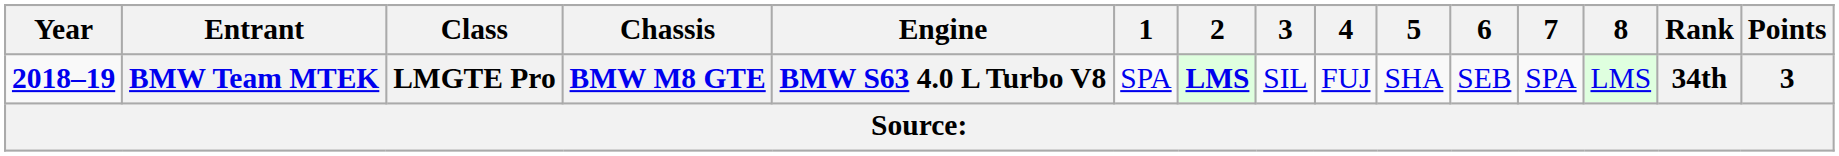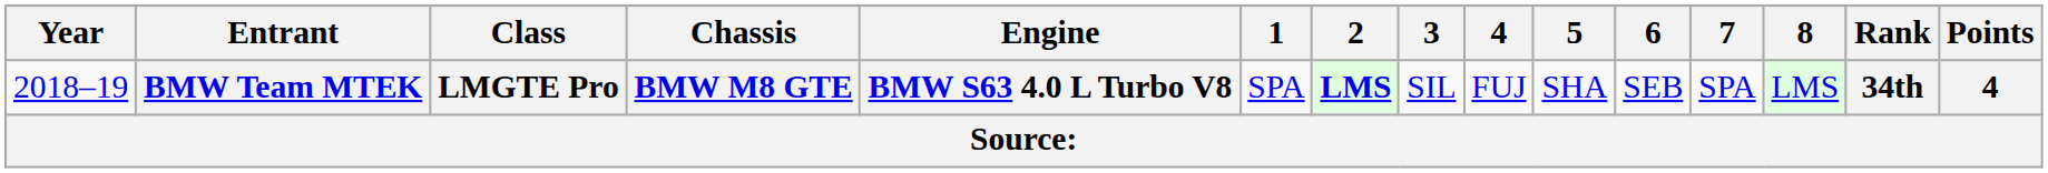 <table class="wikitable" style="text-align:center; font-size:90%">
 <tr>
 <th>Year</th>
 <th>Entrant</th>
 <th>Class</th>
 <th>Chassis</th>
 <th>Engine</th>
 <th>1</th>
 <th>2</th>
 <th>3</th>
 <th>4</th>
 <th>5</th>
 <th>6</th>
 <th>7</th>
 <th>8</th>
 <th>Rank</th>
 <th>Points</th>
 </tr>
 <tr>
-<td><strong><a href='#'>2018–19</a></strong></td>
+<td><a href='#'>2018–19</a></td>
 <th><a href='#'>BMW Team MTEK</a></th>
 <th>LMGTE Pro</th>
 <th><a href='#'>BMW M8 GTE</a></th>
 <th><a href='#'>BMW S63</a> 4.0 L Turbo V8</th>
 <td><a href='#'>SPA</a></td>
 <td style="background:#DFFFDF;"><strong><a href='#'>LMS</a><br></strong></td>
 <td><a href='#'>SIL</a></td>
 <td><a href='#'>FUJ</a></td>
 <td><a href='#'>SHA</a></td>
 <td><a href='#'>SEB</a></td>
 <td><a href='#'>SPA</a></td>
 <td style="background:#DFFFDF;"><a href='#'>LMS</a><br></td>
 <th>34th</th>
-<th>3</th>
+<th>4</th>
 </tr>
 <tr>
 <th colspan="15">Source:</th>
 </tr>
 </table>
